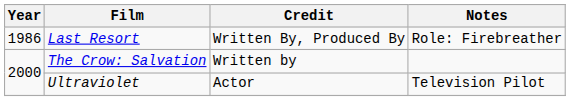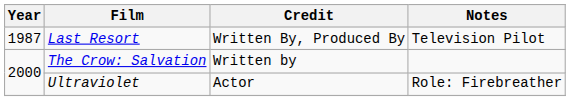 <table class="wikitable">
 <tr>
 <th>Year</th>
 <th>Film</th>
 <th>Credit</th>
 <th>Notes</th>
 </tr>
 <tr>
-<td>1986</td>
+<td>1987</td>
 <td><em><a href='#'>Last Resort</a></em></td>
 <td>Written By, Produced By</td>
-<td>Role: Firebreather</td>
+<td>Television Pilot</td>
 </tr>
 <tr>
 <td rowspan=2>2000</td>
 <td><em><a href='#'>The Crow: Salvation</a></em></td>
 <td>Written by</td>
 <td></td>
 </tr>
 <tr>
 <td><em>Ultraviolet</em></td>
 <td>Actor</td>
-<td>Television Pilot</td>
+<td>Role: Firebreather</td>
 </tr>
 <tr>
 </tr>
 </table>
